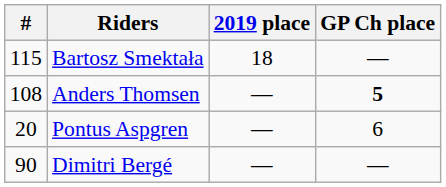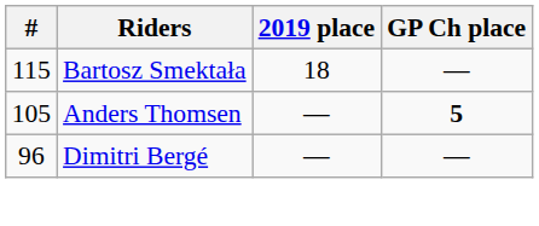 <table class="wikitable" style="text-align: center; font-size: 95%">
 <tr>
 <th>#</th>
 <th>Riders</th>
 <th><a href='#'>2019</a> place</th>
 <th>GP Ch place</th>
 </tr>
 <tr>
 <td>115</td>
 <td align=left> <a href='#'>Bartosz Smektała</a></td>
 <td>18</td>
 <td>—</td>
 </tr>
 <tr>
-<td>108</td>
+<td>105</td>
 <td align=left> <a href='#'>Anders Thomsen</a></td>
 <td>—</td>
 <td><strong>5</strong></td>
 </tr>
 <tr>
-<td>20</td>
-<td align=left> <a href='#'>Pontus Aspgren</a></td>
-<td>—</td>
-<td>6</td>
-</tr>
-<tr>
-<td>90</td>
+<td>96</td>
 <td align=left> <a href='#'>Dimitri Bergé</a></td>
 <td>—</td>
 <td>—</td>
 </tr>
 </table>
